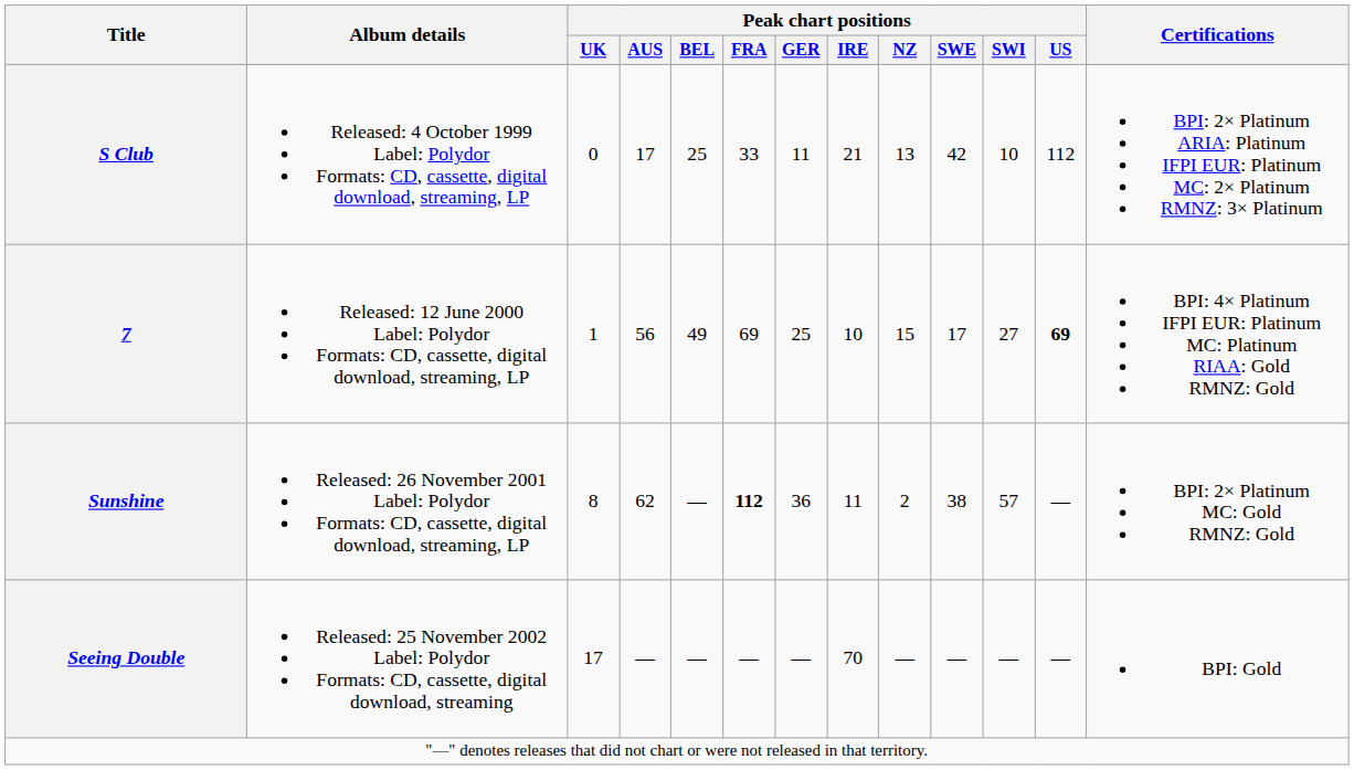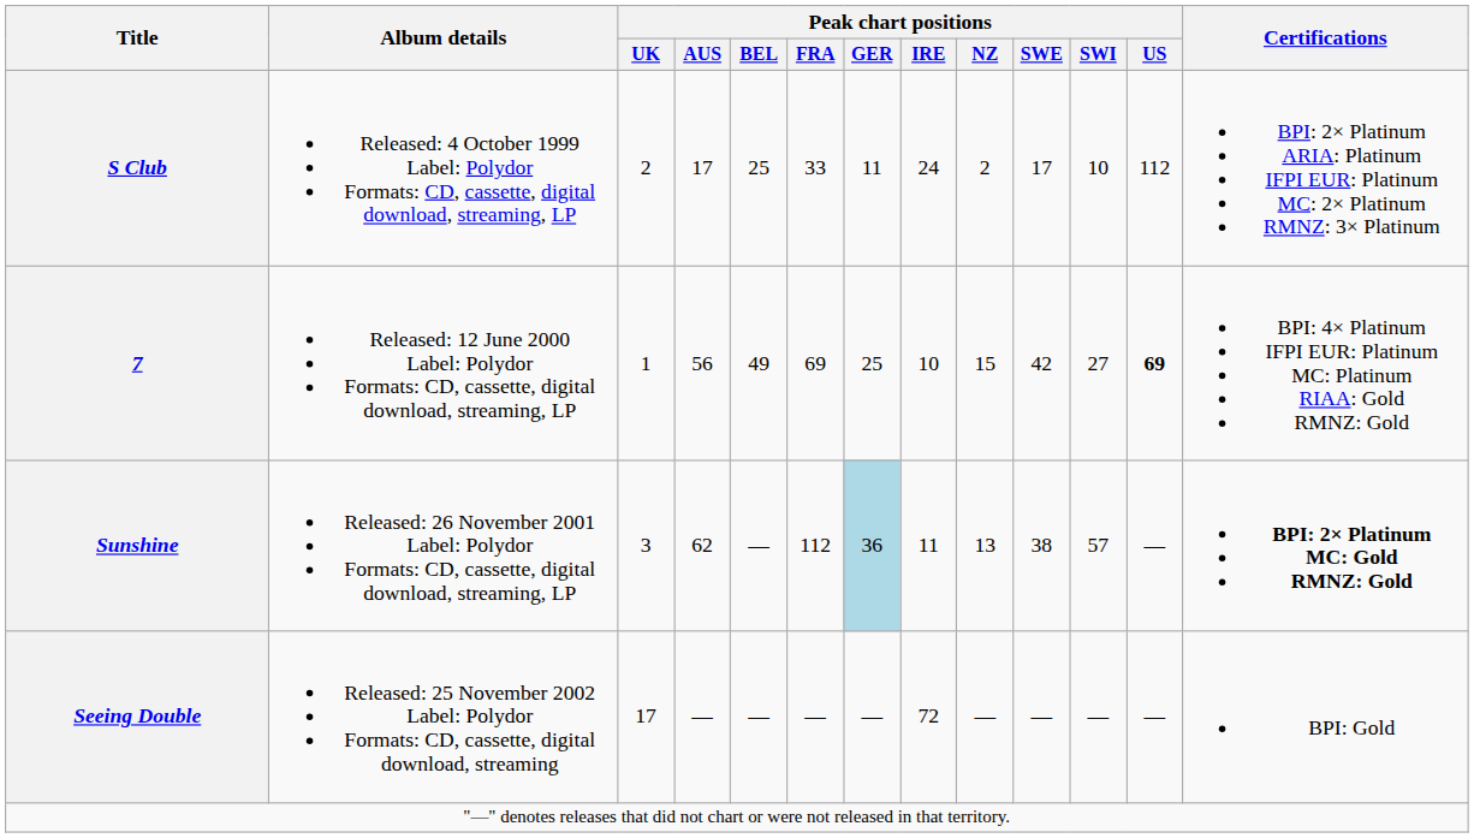 <table class="wikitable plainrowheaders" style="text-align:center;">
 <tr>
 <th scope="col" rowspan="2" style="width:12em;">Title</th>
 <th scope="col" rowspan="2" style="width:16em;">Album details</th>
 <th scope="col" colspan="10">Peak chart positions</th>
 <th scope="col" rowspan="2" style="width:13em;"><a href='#'>Certifications</a></th>
 </tr>
 <tr>
 <th scope="col" style="width:2.5em;font-size:90%;"><a href='#'>UK</a><br></th>
 <th scope="col" style="width:2.5em;font-size:90%;"><a href='#'>AUS</a><br></th>
 <th scope="col" style="width:2.5em;font-size:90%;"><a href='#'>BEL</a><br></th>
 <th scope="col" style="width:2.5em;font-size:90%;"><a href='#'>FRA</a><br></th>
 <th scope="col" style="width:2.5em;font-size:90%;"><a href='#'>GER</a><br></th>
 <th scope="col" style="width:2.5em;font-size:90%;"><a href='#'>IRE</a><br></th>
 <th scope="col" style="width:2.5em;font-size:90%;"><a href='#'>NZ</a><br></th>
 <th scope="col" style="width:2.5em;font-size:90%;"><a href='#'>SWE</a><br></th>
 <th scope="col" style="width:2.5em;font-size:90%;"><a href='#'>SWI</a><br></th>
 <th scope="col" style="width:2.5em;font-size:90%;"><a href='#'>US</a><br></th>
 </tr>
 <tr>
 <th scope="row"><em><a href='#'>S Club</a></em></th>
 <td><br><ul><li>Released: 4 October 1999</li><li>Label: <a href='#'>Polydor</a></li><li>Formats: <a href='#'>CD</a>, <a href='#'>cassette</a>, <a href='#'>digital download</a>, <a href='#'>streaming</a>, <a href='#'>LP</a></li></ul></td>
-<td>0</td>
+<td>2</td>
 <td>17</td>
 <td>25</td>
 <td>33</td>
 <td>11</td>
-<td>21</td>
-<td>13</td>
-<td>42</td>
+<td>24</td>
+<td>2</td>
+<td>17</td>
 <td>10</td>
 <td>112</td>
 <td><br><ul><li><a href='#'>BPI</a>: 2× Platinum</li><li><a href='#'>ARIA</a>: Platinum</li><li><a href='#'>IFPI EUR</a>: Platinum</li><li><a href='#'>MC</a>: 2× Platinum</li><li><a href='#'>RMNZ</a>: 3× Platinum</li></ul></td>
 </tr>
 <tr>
 <th scope="row"><em><a href='#'>7</a></em></th>
 <td><br><ul><li>Released: 12 June 2000</li><li>Label: Polydor</li><li>Formats: CD, cassette, digital download, streaming, LP</li></ul></td>
 <td>1</td>
 <td>56</td>
 <td>49</td>
 <td>69</td>
 <td>25</td>
 <td>10</td>
 <td>15</td>
-<td>17</td>
+<td>42</td>
 <td>27</td>
 <td><strong>69</strong></td>
 <td><br><ul><li>BPI: 4× Platinum</li><li>IFPI EUR: Platinum</li><li>MC: Platinum</li><li><a href='#'>RIAA</a>: Gold</li><li>RMNZ: Gold</li></ul></td>
 </tr>
 <tr>
 <th scope="row"><em><a href='#'>Sunshine</a></em></th>
 <td><br><ul><li>Released: 26 November 2001</li><li>Label: Polydor</li><li>Formats: CD, cassette, digital download, streaming, LP</li></ul></td>
-<td>8</td>
+<td>3</td>
 <td>62</td>
 <td>—</td>
-<td><strong>112</strong></td>
-<td>36</td>
+<td>112</td>
+<td style="background: lightblue;">36</td>
 <td>11</td>
-<td>2</td>
+<td>13</td>
 <td>38</td>
 <td>57</td>
 <td>—</td>
-<td><br><ul><li>BPI: 2× Platinum</li><li>MC: Gold</li><li>RMNZ: Gold</li></ul></td>
+<td><strong><br><ul><li>BPI: 2× Platinum</li><li>MC: Gold</li><li>RMNZ: Gold</li></ul></strong></td>
 </tr>
 <tr>
 <th scope="row"><em><a href='#'>Seeing Double</a></em></th>
 <td><br><ul><li>Released: 25 November 2002</li><li>Label: Polydor</li><li>Formats: CD, cassette, digital download, streaming</li></ul></td>
 <td>17</td>
 <td>—</td>
 <td>—</td>
 <td>—</td>
 <td>—</td>
-<td>70</td>
+<td>72</td>
 <td>—</td>
 <td>—</td>
 <td>—</td>
 <td>—</td>
 <td><br><ul><li>BPI: Gold</li></ul></td>
 </tr>
 <tr>
 <td align="center" colspan="15" style="font-size:85%">"—" denotes releases that did not chart or were not released in that territory.</td>
 </tr>
 </table>
